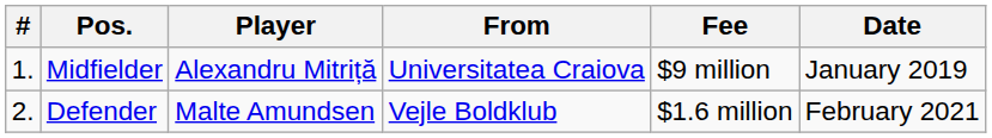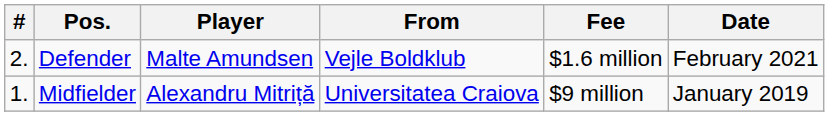 <table class="wikitable">
 <tr>
 <th>#</th>
 <th>Pos.</th>
 <th>Player</th>
 <th>From</th>
 <th>Fee</th>
 <th>Date</th>
 </tr>
 <tr>
+<td>2.</td>
+<td style="text-align:left;"><a href='#'>Defender</a></td>
+<td> <a href='#'>Malte Amundsen</a></td>
+<td> <a href='#'>Vejle Boldklub</a></td>
+<td>$1.6 million</td>
+<td>February 2021</td>
+</tr>
+<tr>
 <td>1.</td>
 <td style="text-align:left;"><a href='#'>Midfielder</a></td>
 <td> <a href='#'>Alexandru Mitriță</a></td>
 <td> <a href='#'>Universitatea Craiova</a></td>
 <td>$9 million</td>
 <td>January 2019</td>
 </tr>
-<tr>
-<td>2.</td>
-<td style="text-align:left;"><a href='#'>Defender</a></td>
-<td> <a href='#'>Malte Amundsen</a></td>
-<td> <a href='#'>Vejle Boldklub</a></td>
-<td>$1.6 million</td>
-<td>February 2021</td>
-</tr>
 </table>
